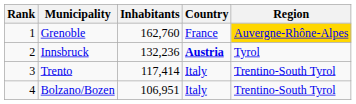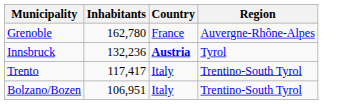 <table class="wikitable sortable zebra">
 <tr>
-<th>Rank</th>
 <th>Municipality</th>
 <th>Inhabitants</th>
 <th>Country</th>
 <th>Region</th>
 </tr>
 <tr>
-<td align="right">1</td>
 <td> <a href='#'>Grenoble</a></td>
-<td align="right">162,760</td>
+<td align="right">162,780</td>
 <td><a href='#'>France</a></td>
-<td style="background: gold;"> <a href='#'>Auvergne-Rhône-Alpes</a></td>
+<td> <a href='#'>Auvergne-Rhône-Alpes</a></td>
 </tr>
 <tr>
-<td align="right">2</td>
 <td> <a href='#'>Innsbruck</a></td>
 <td align="right">132,236</td>
 <td><strong><a href='#'>Austria</a></strong></td>
 <td> <a href='#'>Tyrol</a></td>
 </tr>
 <tr>
-<td align="right">3</td>
 <td> <a href='#'>Trento</a></td>
-<td align="right">117,414</td>
+<td align="right">117,417</td>
 <td><a href='#'>Italy</a></td>
 <td> <a href='#'>Trentino-South Tyrol</a></td>
 </tr>
 <tr>
-<td align="right">4</td>
 <td> <a href='#'>Bolzano/Bozen</a></td>
 <td align="right">106,951</td>
 <td><a href='#'>Italy</a></td>
 <td> <a href='#'>Trentino-South Tyrol</a></td>
 </tr>
 </table>
